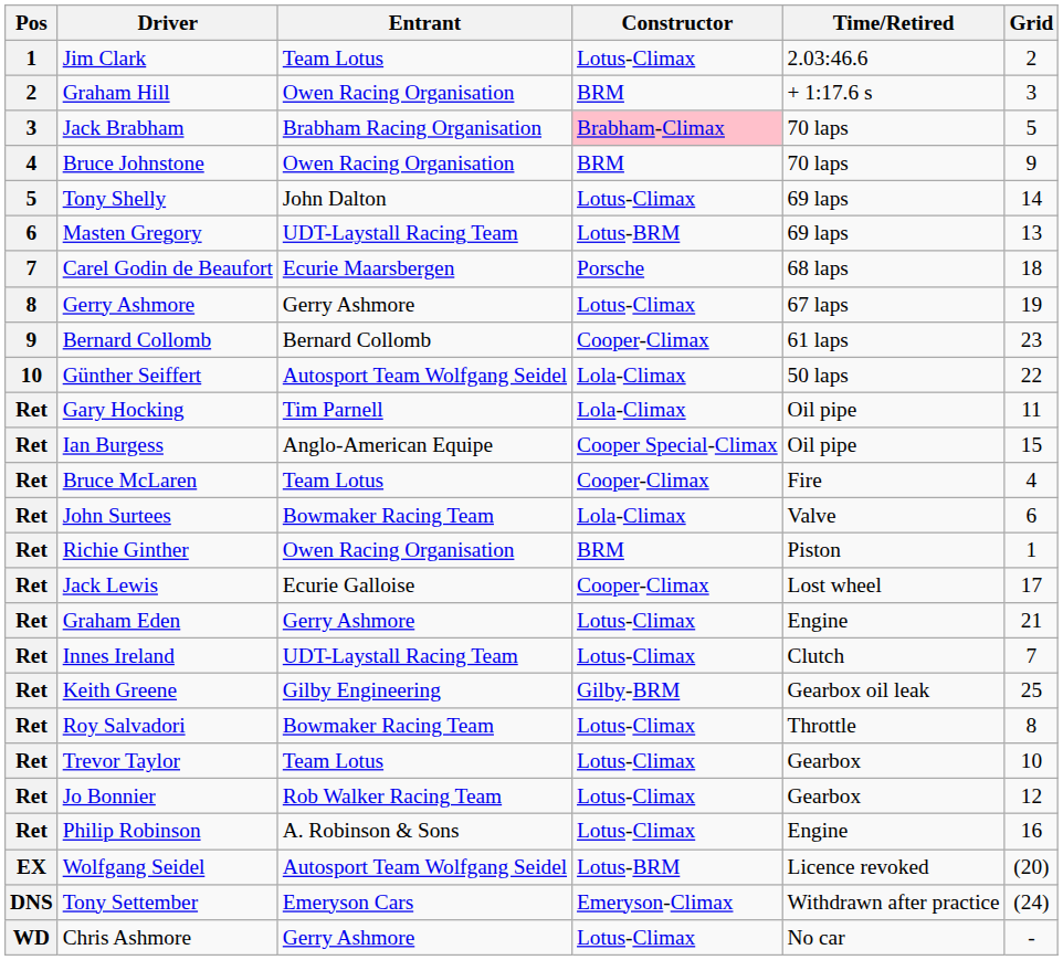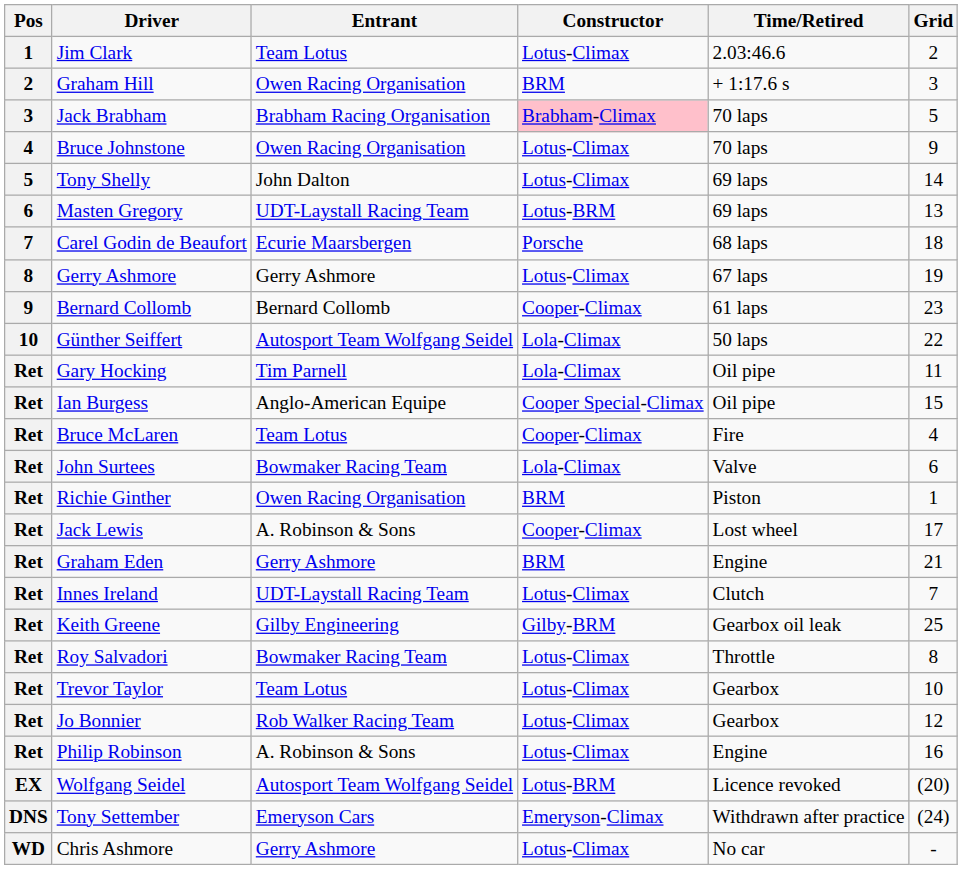 <table class="wikitable" style="font-size: 95%;">
 <tr>
 <th>Pos</th>
 <th>Driver</th>
 <th>Entrant</th>
 <th>Constructor</th>
 <th>Time/Retired</th>
 <th>Grid</th>
 </tr>
 <tr>
 <th>1</th>
 <td> <a href='#'>Jim Clark</a></td>
 <td><a href='#'>Team Lotus</a></td>
 <td><a href='#'>Lotus</a>-<a href='#'>Climax</a></td>
 <td>2.03:46.6</td>
 <td style="text-align:center">2</td>
 </tr>
 <tr>
 <th>2</th>
 <td> <a href='#'>Graham Hill</a></td>
 <td><a href='#'>Owen Racing Organisation</a></td>
 <td><a href='#'>BRM</a></td>
 <td>+ 1:17.6 s</td>
 <td style="text-align:center">3</td>
 </tr>
 <tr>
 <th>3</th>
 <td> <a href='#'>Jack Brabham</a></td>
 <td><a href='#'>Brabham Racing Organisation</a></td>
 <td style="background: pink;"><a href='#'>Brabham</a>-<a href='#'>Climax</a></td>
 <td>70 laps</td>
 <td style="text-align:center">5</td>
 </tr>
 <tr>
 <th>4</th>
 <td> <a href='#'>Bruce Johnstone</a></td>
 <td><a href='#'>Owen Racing Organisation</a></td>
-<td><a href='#'>BRM</a></td>
+<td><a href='#'>Lotus</a>-<a href='#'>Climax</a></td>
 <td>70 laps</td>
 <td style="text-align:center">9</td>
 </tr>
 <tr>
 <th>5</th>
 <td> <a href='#'>Tony Shelly</a></td>
 <td>John Dalton</td>
 <td><a href='#'>Lotus</a>-<a href='#'>Climax</a></td>
 <td>69 laps</td>
 <td style="text-align:center">14</td>
 </tr>
 <tr>
 <th>6</th>
 <td> <a href='#'>Masten Gregory</a></td>
 <td><a href='#'>UDT-Laystall Racing Team</a></td>
 <td><a href='#'>Lotus</a>-<a href='#'>BRM</a></td>
 <td>69 laps</td>
 <td style="text-align:center">13</td>
 </tr>
 <tr>
 <th>7</th>
 <td> <a href='#'>Carel Godin de Beaufort</a></td>
 <td><a href='#'>Ecurie Maarsbergen</a></td>
 <td><a href='#'>Porsche</a></td>
 <td>68 laps</td>
 <td style="text-align:center">18</td>
 </tr>
 <tr>
 <th>8</th>
 <td> <a href='#'>Gerry Ashmore</a></td>
 <td>Gerry Ashmore</td>
 <td><a href='#'>Lotus</a>-<a href='#'>Climax</a></td>
 <td>67 laps</td>
 <td style="text-align:center">19</td>
 </tr>
 <tr>
 <th>9</th>
 <td> <a href='#'>Bernard Collomb</a></td>
 <td>Bernard Collomb</td>
 <td><a href='#'>Cooper</a>-<a href='#'>Climax</a></td>
 <td>61 laps</td>
 <td style="text-align:center">23</td>
 </tr>
 <tr>
 <th>10</th>
 <td> <a href='#'>Günther Seiffert</a></td>
 <td><a href='#'>Autosport Team Wolfgang Seidel</a></td>
 <td><a href='#'>Lola</a>-<a href='#'>Climax</a></td>
 <td>50 laps</td>
 <td style="text-align:center">22</td>
 </tr>
 <tr>
 <th>Ret</th>
 <td> <a href='#'>Gary Hocking</a></td>
 <td><a href='#'>Tim Parnell</a></td>
 <td><a href='#'>Lola</a>-<a href='#'>Climax</a></td>
 <td>Oil pipe</td>
 <td style="text-align:center">11</td>
 </tr>
 <tr>
 <th>Ret</th>
 <td> <a href='#'>Ian Burgess</a></td>
 <td>Anglo-American Equipe</td>
 <td><a href='#'>Cooper Special</a>-<a href='#'>Climax</a></td>
 <td>Oil pipe</td>
 <td style="text-align:center">15</td>
 </tr>
 <tr>
 <th>Ret</th>
 <td> <a href='#'>Bruce McLaren</a></td>
 <td><a href='#'>Team Lotus</a></td>
 <td><a href='#'>Cooper</a>-<a href='#'>Climax</a></td>
 <td>Fire</td>
 <td style="text-align:center">4</td>
 </tr>
 <tr>
 <th>Ret</th>
 <td> <a href='#'>John Surtees</a></td>
 <td><a href='#'>Bowmaker Racing Team</a></td>
 <td><a href='#'>Lola</a>-<a href='#'>Climax</a></td>
 <td>Valve</td>
 <td style="text-align:center">6</td>
 </tr>
 <tr>
 <th>Ret</th>
 <td> <a href='#'>Richie Ginther</a></td>
 <td><a href='#'>Owen Racing Organisation</a></td>
 <td><a href='#'>BRM</a></td>
 <td>Piston</td>
 <td style="text-align:center">1</td>
 </tr>
 <tr>
 <th>Ret</th>
 <td> <a href='#'>Jack Lewis</a></td>
-<td>Ecurie Galloise</td>
+<td>A. Robinson & Sons</td>
 <td><a href='#'>Cooper</a>-<a href='#'>Climax</a></td>
 <td>Lost wheel</td>
 <td style="text-align:center">17</td>
 </tr>
 <tr>
 <th>Ret</th>
 <td> <a href='#'>Graham Eden</a></td>
 <td><a href='#'>Gerry Ashmore</a></td>
-<td><a href='#'>Lotus</a>-<a href='#'>Climax</a></td>
+<td><a href='#'>BRM</a></td>
 <td>Engine</td>
 <td style="text-align:center">21</td>
 </tr>
 <tr>
 <th>Ret</th>
 <td> <a href='#'>Innes Ireland</a></td>
 <td><a href='#'>UDT-Laystall Racing Team</a></td>
 <td><a href='#'>Lotus</a>-<a href='#'>Climax</a></td>
 <td>Clutch</td>
 <td style="text-align:center">7</td>
 </tr>
 <tr>
 <th>Ret</th>
 <td> <a href='#'>Keith Greene</a></td>
 <td><a href='#'>Gilby Engineering</a></td>
 <td><a href='#'>Gilby</a>-<a href='#'>BRM</a></td>
 <td>Gearbox oil leak</td>
 <td style="text-align:center">25</td>
 </tr>
 <tr>
 <th>Ret</th>
 <td> <a href='#'>Roy Salvadori</a></td>
 <td><a href='#'>Bowmaker Racing Team</a></td>
 <td><a href='#'>Lotus</a>-<a href='#'>Climax</a></td>
 <td>Throttle</td>
 <td style="text-align:center">8</td>
 </tr>
 <tr>
 <th>Ret</th>
 <td> <a href='#'>Trevor Taylor</a></td>
 <td><a href='#'>Team Lotus</a></td>
 <td><a href='#'>Lotus</a>-<a href='#'>Climax</a></td>
 <td>Gearbox</td>
 <td style="text-align:center">10</td>
 </tr>
 <tr>
 <th>Ret</th>
 <td> <a href='#'>Jo Bonnier</a></td>
 <td><a href='#'>Rob Walker Racing Team</a></td>
 <td><a href='#'>Lotus</a>-<a href='#'>Climax</a></td>
 <td>Gearbox</td>
 <td style="text-align:center">12</td>
 </tr>
 <tr>
 <th>Ret</th>
 <td> <a href='#'>Philip Robinson</a></td>
 <td>A. Robinson & Sons</td>
 <td><a href='#'>Lotus</a>-<a href='#'>Climax</a></td>
 <td>Engine</td>
 <td style="text-align:center">16</td>
 </tr>
 <tr>
 <th>EX</th>
 <td> <a href='#'>Wolfgang Seidel</a></td>
 <td><a href='#'>Autosport Team Wolfgang Seidel</a></td>
 <td><a href='#'>Lotus</a>-<a href='#'>BRM</a></td>
 <td>Licence revoked</td>
 <td style="text-align:center">(20)</td>
 </tr>
 <tr>
 <th>DNS</th>
 <td> <a href='#'>Tony Settember</a></td>
 <td><a href='#'>Emeryson Cars</a></td>
 <td><a href='#'>Emeryson</a>-<a href='#'>Climax</a></td>
 <td>Withdrawn after practice</td>
 <td style="text-align:center">(24)</td>
 </tr>
 <tr>
 <th>WD</th>
 <td> Chris Ashmore</td>
 <td><a href='#'>Gerry Ashmore</a></td>
 <td><a href='#'>Lotus</a>-<a href='#'>Climax</a></td>
 <td>No car</td>
 <td style="text-align:center">-</td>
 </tr>
 </table>
